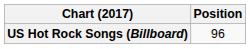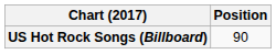 <table class="wikitable plainrowheaders" style="text-align:center">
 <tr>
 <th scope="col">Chart (2017)</th>
 <th scope="col">Position</th>
 </tr>
 <tr>
 <th scope="row">US Hot Rock Songs (<em>Billboard</em>)</th>
-<td>96</td>
+<td>90</td>
 </tr>
 </table>
